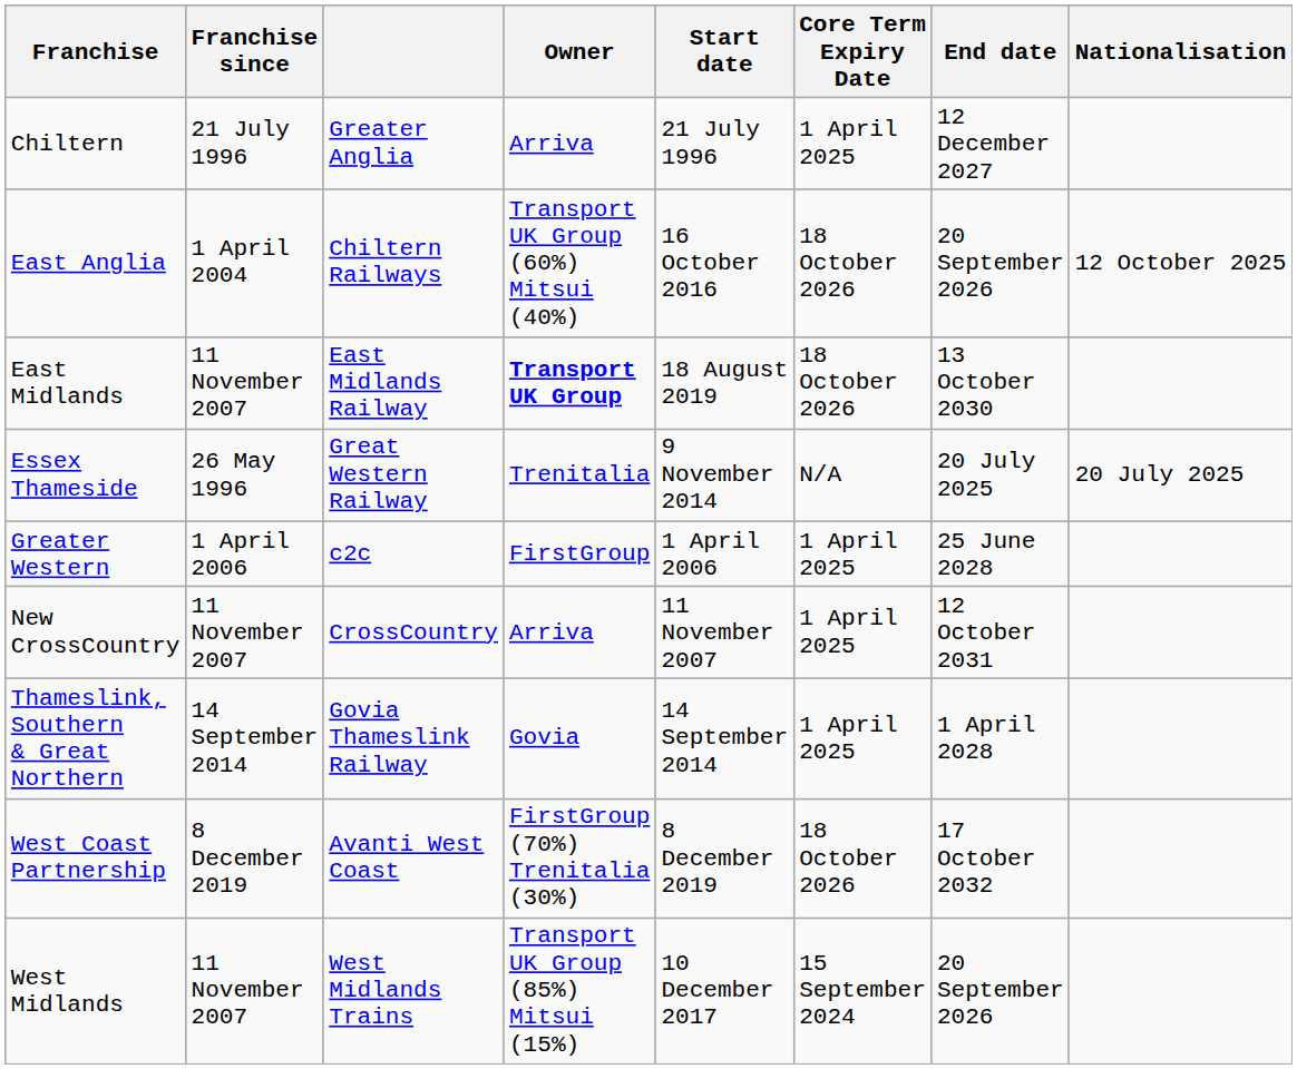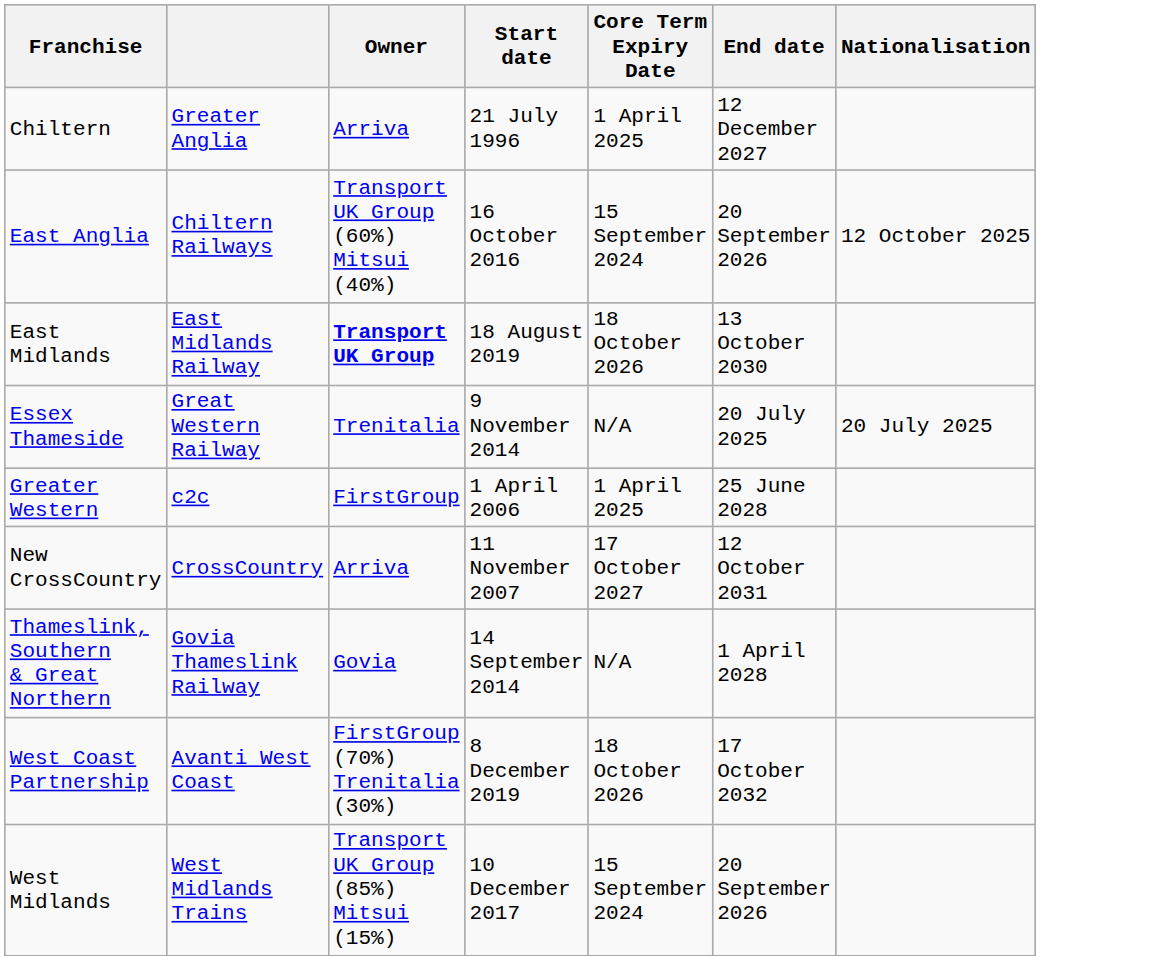 <table class="wikitable sortable">
 <tr>
 <th>Franchise</th>
-<th>Franchise since</th>
 <th></th>
 <th>Owner</th>
 <th>Start date</th>
 <th>Core Term Expiry Date</th>
 <th>End date</th>
 <th>Nationalisation</th>
 </tr>
 <tr>
 <td>Chiltern</td>
-<td>21 July 1996</td>
 <td><a href='#'>Greater Anglia</a></td>
 <td><a href='#'>Arriva</a></td>
 <td>21 July 1996</td>
 <td>1 April 2025</td>
 <td>12 December 2027</td>
 <td></td>
 </tr>
 <tr>
 <td><a href='#'>East Anglia</a></td>
-<td>1 April 2004</td>
 <td><a href='#'>Chiltern Railways</a></td>
 <td><a href='#'>Transport UK Group</a> (60%)<br><a href='#'>Mitsui</a> (40%)</td>
 <td>16 October 2016</td>
-<td>18 October 2026</td>
+<td>15 September 2024</td>
 <td>20 September 2026</td>
 <td>12 October 2025</td>
 </tr>
 <tr>
 <td>East Midlands</td>
-<td>11 November 2007</td>
 <td><a href='#'>East Midlands Railway</a></td>
 <td><strong><a href='#'>Transport UK Group</a></strong></td>
 <td>18 August 2019</td>
 <td>18 October 2026</td>
 <td>13 October 2030</td>
 <td></td>
 </tr>
 <tr>
 <td><a href='#'>Essex Thameside</a></td>
-<td>26 May 1996</td>
 <td><a href='#'>Great Western Railway</a></td>
 <td><a href='#'>Trenitalia</a></td>
 <td>9 November 2014</td>
 <td>N/A</td>
 <td>20 July 2025</td>
 <td>20 July 2025</td>
 </tr>
 <tr>
 <td><a href='#'>Greater Western</a></td>
-<td>1 April 2006</td>
 <td><a href='#'>c2c</a></td>
 <td><a href='#'>FirstGroup</a></td>
 <td>1 April 2006</td>
 <td>1 April 2025</td>
 <td>25 June 2028</td>
 <td></td>
 </tr>
 <tr>
 <td>New CrossCountry</td>
-<td>11 November 2007</td>
 <td><a href='#'>CrossCountry</a></td>
 <td><a href='#'>Arriva</a></td>
 <td>11 November 2007</td>
-<td>1 April 2025</td>
+<td>17 October 2027</td>
 <td>12 October 2031</td>
 <td></td>
 </tr>
 <tr>
 <td><a href='#'>Thameslink, Southern<br>& Great Northern</a></td>
-<td>14 September 2014</td>
 <td><a href='#'>Govia Thameslink Railway</a></td>
 <td><a href='#'>Govia</a></td>
 <td>14 September 2014</td>
-<td>1 April 2025</td>
+<td>N/A</td>
 <td>1 April 2028</td>
 <td></td>
 </tr>
 <tr>
 <td><a href='#'>West Coast Partnership</a></td>
-<td>8 December 2019</td>
 <td><a href='#'>Avanti West Coast</a></td>
 <td><a href='#'>FirstGroup</a> (70%)<br><a href='#'>Trenitalia</a> (30%)</td>
 <td>8 December 2019</td>
 <td>18 October 2026</td>
 <td>17 October 2032</td>
 <td></td>
 </tr>
 <tr>
 <td>West Midlands</td>
-<td>11 November 2007</td>
 <td><a href='#'>West Midlands Trains</a></td>
 <td><a href='#'>Transport UK Group</a> (85%)<br><a href='#'>Mitsui</a> (15%)</td>
 <td>10 December 2017</td>
 <td>15 September 2024</td>
 <td>20 September 2026</td>
 <td></td>
 </tr>
 </table>
